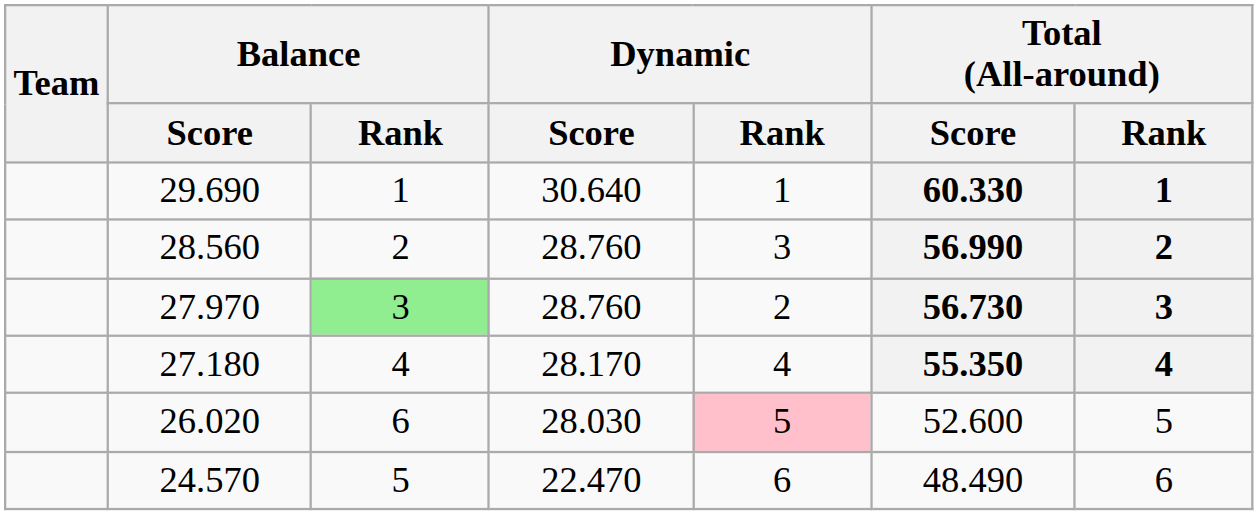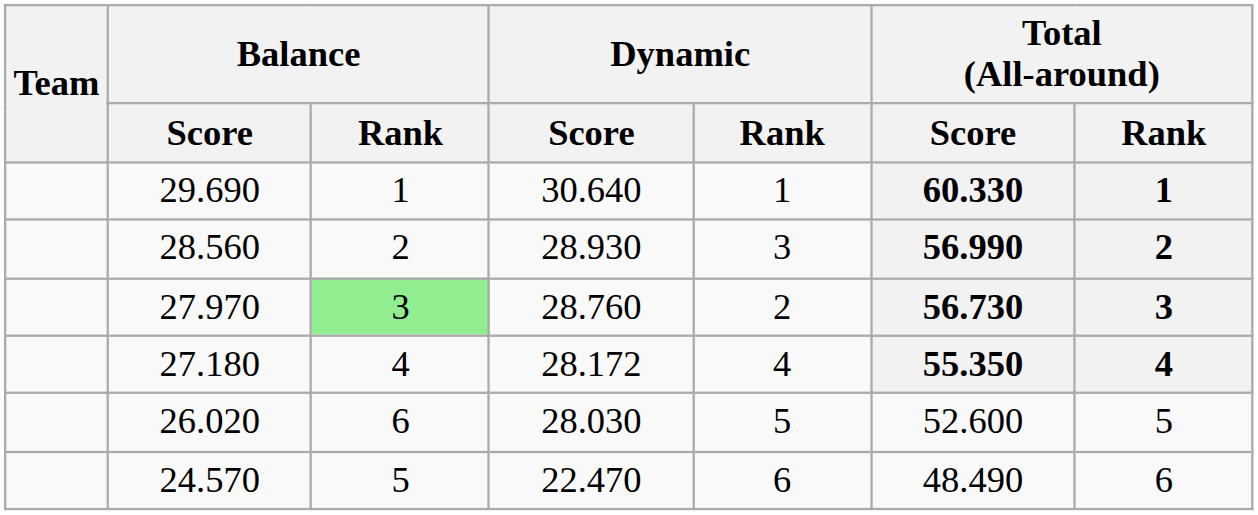 <table class="wikitable" style="text-align:center">
 <tr>
 <th rowspan=2>Team</th>
 <th style="width:10em" colspan=2>Balance</th>
 <th style="width:10em" colspan=2>Dynamic</th>
 <th style="width:10em" colspan=2>Total<br>(All-around)</th>
 </tr>
 <tr>
 <th>Score</th>
 <th>Rank</th>
 <th>Score</th>
 <th>Rank</th>
 <th>Score</th>
 <th>Rank</th>
 </tr>
 <tr>
 <td align="left"></td>
 <td>29.690</td>
 <td>1</td>
 <td>30.640</td>
 <td>1</td>
 <th>60.330</th>
 <th>1</th>
 </tr>
 <tr>
 <td align="left"></td>
 <td>28.560</td>
 <td>2</td>
-<td>28.760</td>
+<td>28.930</td>
 <td>3</td>
 <th>56.990</th>
 <th>2</th>
 </tr>
 <tr>
 <td align="left"></td>
 <td>27.970</td>
 <td style="background: lightgreen;">3</td>
 <td>28.760</td>
 <td>2</td>
 <th>56.730</th>
 <th>3</th>
 </tr>
 <tr>
 <td align="left"></td>
 <td>27.180</td>
 <td>4</td>
-<td>28.170</td>
+<td>28.172</td>
 <td>4</td>
 <th>55.350</th>
 <th>4</th>
 </tr>
 <tr>
 <td align="left"></td>
 <td>26.020</td>
 <td>6</td>
 <td>28.030</td>
-<td style="background: pink;">5</td>
+<td>5</td>
 <td>52.600</td>
 <td>5</td>
 </tr>
 <tr>
 <td align="left"></td>
 <td>24.570</td>
 <td>5</td>
 <td>22.470</td>
 <td>6</td>
 <td>48.490</td>
 <td>6</td>
 </tr>
 </table>
